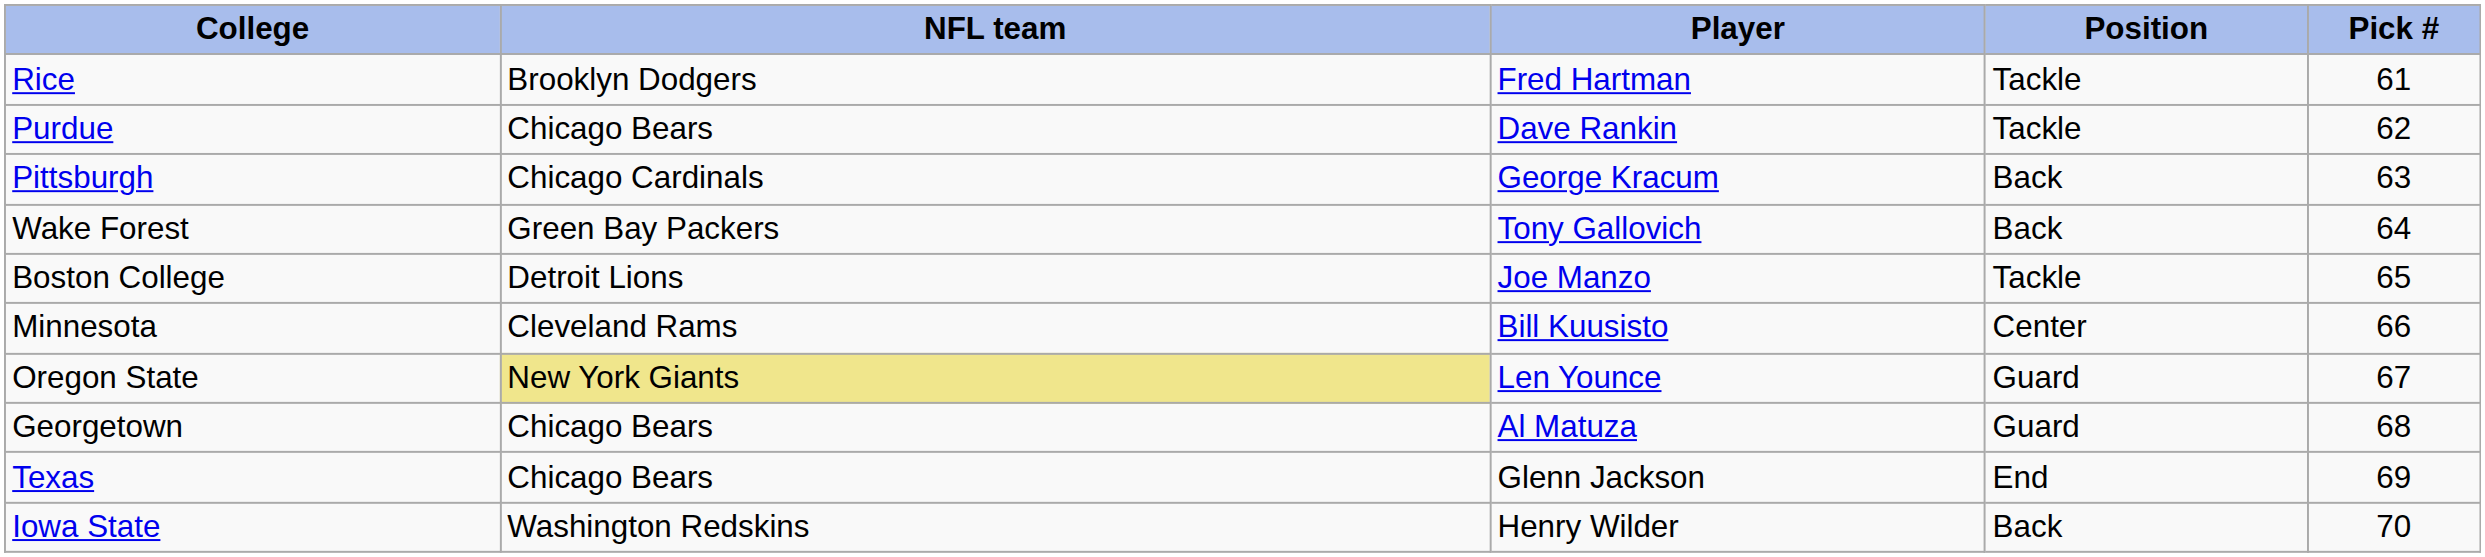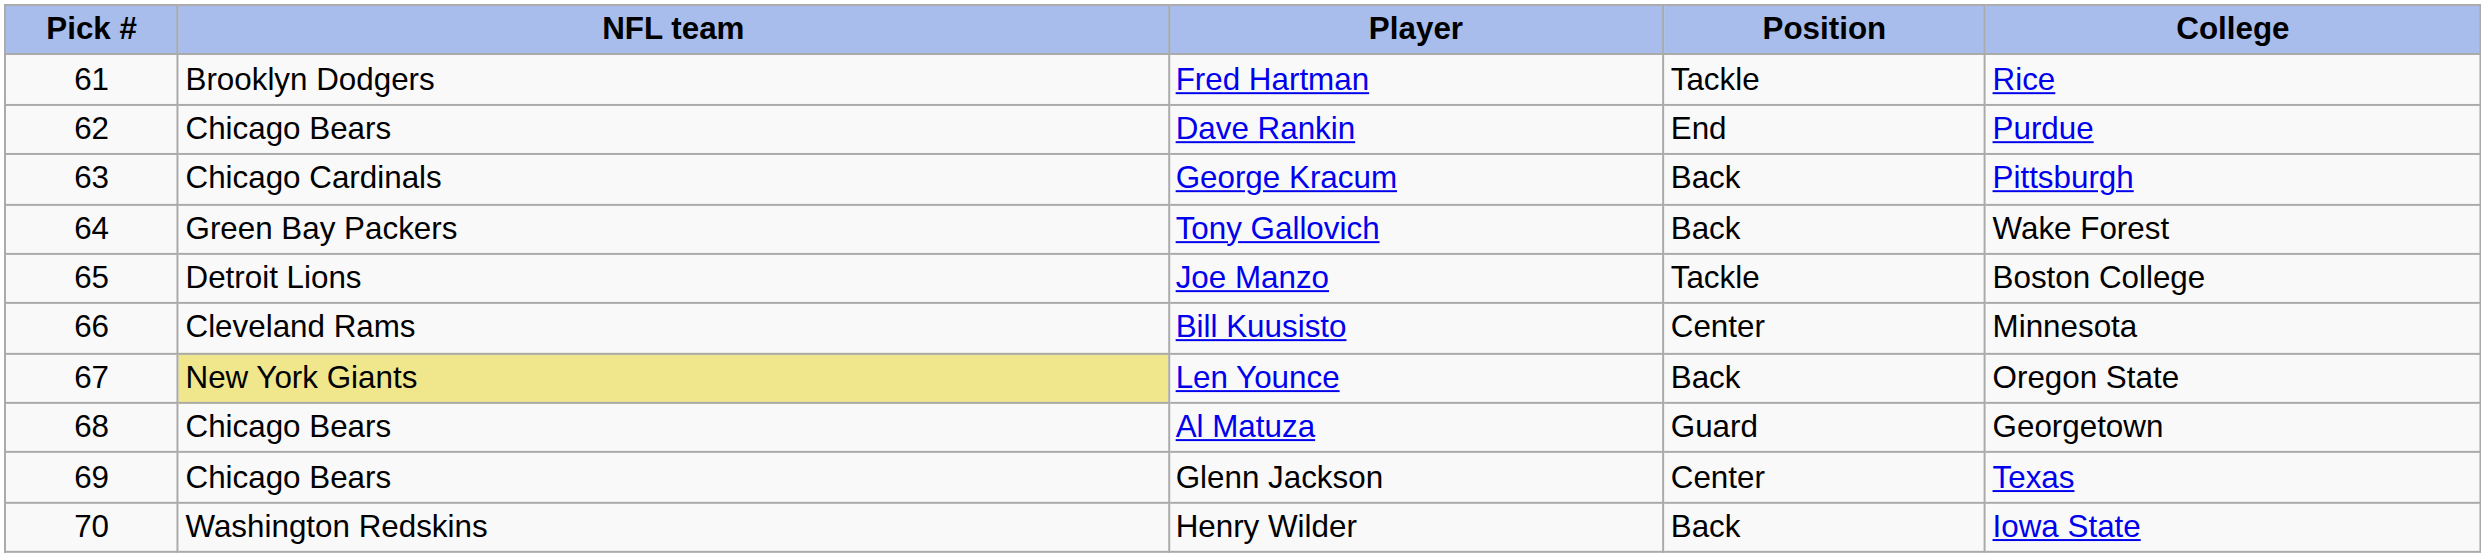 <table class="wikitable sortable sortable" style="width: 100%">
 <tr>
-<th style="background:#A8BDEC;">College</th>
+<th style="background:#A8BDEC;" width=7%>Pick #</th>
 <th width=40% style="background:#A8BDEC;">NFL team</th>
 <th width=20% style="background:#A8BDEC;">Player</th>
 <th width=13% style="background:#A8BDEC;">Position</th>
-<th style="background:#A8BDEC;" width=7%>Pick #</th>
+<th style="background:#A8BDEC;">College</th>
 </tr>
 <tr>
-<td><a href='#'>Rice</a></td>
+<td align=center>61</td>
 <td>Brooklyn Dodgers</td>
 <td><a href='#'>Fred Hartman</a></td>
 <td>Tackle</td>
-<td align=center>61</td>
+<td><a href='#'>Rice</a></td>
 </tr>
 <tr>
-<td><a href='#'>Purdue</a></td>
+<td align=center>62</td>
 <td>Chicago Bears</td>
 <td><a href='#'>Dave Rankin</a></td>
-<td>Tackle</td>
-<td align=center>62</td>
+<td>End</td>
+<td><a href='#'>Purdue</a></td>
 </tr>
 <tr>
-<td><a href='#'>Pittsburgh</a></td>
+<td align=center>63</td>
 <td>Chicago Cardinals</td>
 <td><a href='#'>George Kracum</a></td>
 <td>Back</td>
-<td align=center>63</td>
+<td><a href='#'>Pittsburgh</a></td>
 </tr>
 <tr>
-<td>Wake Forest</td>
+<td align=center>64</td>
 <td>Green Bay Packers</td>
 <td><a href='#'>Tony Gallovich</a></td>
 <td>Back</td>
-<td align=center>64</td>
+<td>Wake Forest</td>
 </tr>
 <tr>
-<td>Boston College</td>
+<td align=center>65</td>
 <td>Detroit Lions</td>
 <td><a href='#'>Joe Manzo</a></td>
 <td>Tackle</td>
-<td align=center>65</td>
+<td>Boston College</td>
 </tr>
 <tr>
-<td>Minnesota</td>
+<td align=center>66</td>
 <td>Cleveland Rams</td>
 <td><a href='#'>Bill Kuusisto</a></td>
 <td>Center</td>
-<td align=center>66</td>
+<td>Minnesota</td>
 </tr>
 <tr>
-<td>Oregon State</td>
+<td align=center>67</td>
 <td style="background: khaki;">New York Giants</td>
 <td><a href='#'>Len Younce</a></td>
-<td>Guard</td>
-<td align=center>67</td>
+<td>Back</td>
+<td>Oregon State</td>
 </tr>
 <tr>
-<td>Georgetown</td>
+<td align=center>68</td>
 <td>Chicago Bears</td>
 <td><a href='#'>Al Matuza</a></td>
 <td>Guard</td>
-<td align=center>68</td>
+<td>Georgetown</td>
 </tr>
 <tr>
-<td><a href='#'>Texas</a></td>
+<td align=center>69</td>
 <td>Chicago Bears</td>
 <td>Glenn Jackson</td>
-<td>End</td>
-<td align=center>69</td>
+<td>Center</td>
+<td><a href='#'>Texas</a></td>
 </tr>
 <tr>
-<td><a href='#'>Iowa State</a></td>
+<td align=center>70</td>
 <td>Washington Redskins</td>
 <td>Henry Wilder</td>
 <td>Back</td>
-<td align=center>70</td>
+<td><a href='#'>Iowa State</a></td>
 </tr>
 </table>
